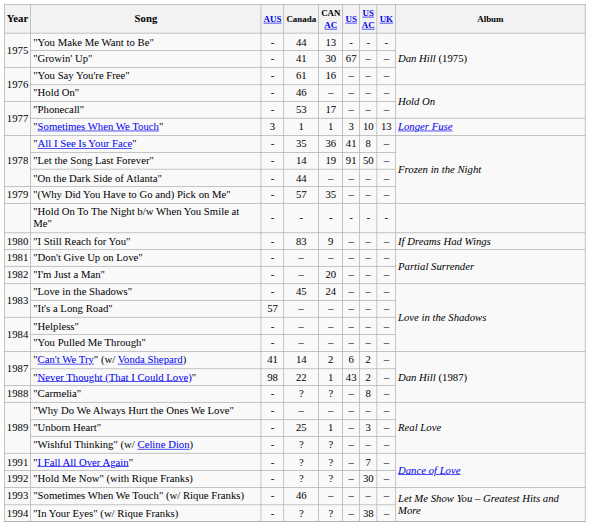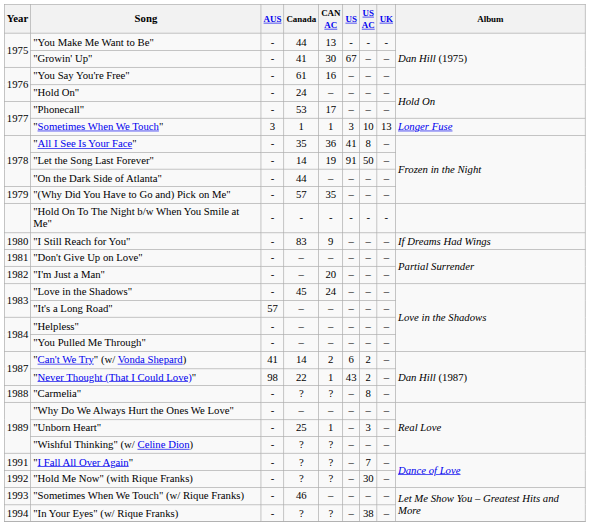 <table class="wikitable">
 <tr>
 <th>Year</th>
 <th>Song</th>
 <th><small><a href='#'>AUS</a></small></th>
 <th><small>Canada</small></th>
 <th><small>CAN<br><a href='#'>AC</a></small></th>
 <th><small><a href='#'>US</a></small></th>
 <th><small><a href='#'>US<br>AC</a></small></th>
 <th><small><a href='#'>UK</a> </small></th>
 <th><small>Album</small></th>
 </tr>
 <tr>
 <td rowspan="2">1975</td>
 <td>"You Make Me Want to Be"</td>
 <td align="center">-</td>
 <td align="center">44</td>
 <td align="center">13</td>
 <td align="center">-</td>
 <td align="center">-</td>
 <td align="center">-</td>
 <td rowspan="3"><em>Dan Hill</em> (1975)</td>
 </tr>
 <tr>
 <td>"Growin' Up"</td>
 <td align="center">-</td>
 <td align="center">41</td>
 <td align="center">30</td>
 <td align="center">67</td>
 <td align="center">–</td>
 <td align="center">–</td>
 </tr>
 <tr>
 <td rowspan="2">1976</td>
 <td>"You Say You're Free"</td>
 <td align="center">-</td>
 <td align="center">61</td>
 <td align="center">16</td>
 <td align="center">–</td>
 <td align="center">–</td>
 <td align="center">–</td>
 </tr>
 <tr>
 <td>"Hold On"</td>
 <td align="center">-</td>
-<td align="center">46</td>
+<td align="center">24</td>
 <td align="center">–</td>
 <td align="center">–</td>
 <td align="center">–</td>
 <td align="center">–</td>
 <td rowspan="2"><em>Hold On</em></td>
 </tr>
 <tr>
 <td rowspan="2">1977</td>
 <td>"Phonecall"</td>
 <td align="center">-</td>
 <td align="center">53</td>
 <td align="center">17</td>
 <td align="center">–</td>
 <td align="center">–</td>
 <td align="center">–</td>
 </tr>
 <tr>
 <td>"<a href='#'>Sometimes When We Touch</a>"</td>
 <td align="center">3</td>
 <td align="center">1</td>
 <td align="center">1</td>
 <td align="center">3</td>
 <td align="center">10</td>
 <td align="center">13</td>
 <td><em><a href='#'>Longer Fuse</a></em></td>
 </tr>
 <tr>
 <td rowspan="3">1978</td>
 <td>"<a href='#'>All I See Is Your Face</a>"</td>
 <td align="center">-</td>
 <td align="center">35</td>
 <td align="center">36</td>
 <td align="center">41</td>
 <td align="center">8</td>
 <td align="center">–</td>
 <td rowspan="4"><em>Frozen in the Night</em></td>
 </tr>
 <tr>
 <td>"Let the Song Last Forever"</td>
 <td align="center">-</td>
 <td align="center">14</td>
 <td align="center">19</td>
 <td align="center">91</td>
 <td align="center">50</td>
 <td align="center">–</td>
 </tr>
 <tr>
 <td>"On the Dark Side of Atlanta"</td>
 <td align="center">-</td>
 <td align="center">44</td>
 <td align="center">–</td>
 <td align="center">–</td>
 <td align="center">–</td>
 <td align="center">–</td>
 </tr>
 <tr>
 <td>1979</td>
 <td>"(Why Did You Have to Go and) Pick on Me"</td>
 <td align="center">-</td>
 <td align="center">57</td>
 <td align="center">35</td>
 <td align="center">–</td>
 <td align="center">–</td>
 <td align="center">–</td>
 </tr>
 <tr>
 <td></td>
 <td>"Hold On To The Night b/w When You Smile at Me"</td>
 <td align="center">-</td>
 <td align="center">-</td>
 <td align="center">-</td>
 <td align="center">-</td>
 <td align="center">-</td>
 <td align="center">-</td>
 </tr>
 <tr>
 <td>1980</td>
 <td>"I Still Reach for You"</td>
 <td align="center">-</td>
 <td align="center">83</td>
 <td align="center">9</td>
 <td align="center">–</td>
 <td align="center">–</td>
 <td align="center">–</td>
 <td><em>If Dreams Had Wings</em></td>
 </tr>
 <tr>
 <td>1981</td>
 <td>"Don't Give Up on Love"</td>
 <td align="center">-</td>
 <td align="center">–</td>
 <td align="center">–</td>
 <td align="center">–</td>
 <td align="center">–</td>
 <td align="center">–</td>
 <td rowspan="2"><em>Partial Surrender</em></td>
 </tr>
 <tr>
 <td>1982</td>
 <td>"I'm Just a Man"</td>
 <td align="center">-</td>
 <td align="center">–</td>
 <td align="center">20</td>
 <td align="center">–</td>
 <td align="center">–</td>
 <td align="center">–</td>
 </tr>
 <tr>
 <td rowspan="2">1983</td>
 <td>"Love in the Shadows"</td>
 <td align="center">-</td>
 <td align="center">45</td>
 <td align="center">24</td>
 <td align="center">–</td>
 <td align="center">–</td>
 <td align="center">–</td>
 <td rowspan="4"><em>Love in the Shadows</em></td>
 </tr>
 <tr>
 <td>"It's a Long Road"</td>
 <td align="center">57</td>
 <td align="center">–</td>
 <td align="center">–</td>
 <td align="center">–</td>
 <td align="center">–</td>
 <td align="center">–</td>
 </tr>
 <tr>
 <td rowspan="2">1984</td>
 <td>"Helpless"</td>
 <td align="center">-</td>
 <td align="center">–</td>
 <td align="center">–</td>
 <td align="center">–</td>
 <td align="center">–</td>
 <td align="center">–</td>
 </tr>
 <tr>
 <td>"You Pulled Me Through"</td>
 <td align="center">-</td>
 <td align="center">–</td>
 <td align="center">–</td>
 <td align="center">–</td>
 <td align="center">–</td>
 <td align="center">–</td>
 </tr>
 <tr>
 <td rowspan="2">1987</td>
 <td>"<a href='#'>Can't We Try</a>" (w/ <a href='#'>Vonda Shepard</a>)</td>
 <td align="center">41</td>
 <td align="center">14</td>
 <td align="center">2</td>
 <td align="center">6</td>
 <td align="center">2</td>
 <td align="center">–</td>
 <td rowspan="3"><em>Dan Hill</em> (1987)</td>
 </tr>
 <tr>
 <td>"<a href='#'>Never Thought (That I Could Love)</a>"</td>
 <td align="center">98</td>
 <td align="center">22</td>
 <td align="center">1</td>
 <td align="center">43</td>
 <td align="center">2</td>
 <td align="center">–</td>
 </tr>
 <tr>
 <td>1988</td>
 <td>"Carmelia"</td>
 <td align="center">-</td>
 <td align="center">?</td>
 <td align="center">?</td>
 <td align="center">–</td>
 <td align="center">8</td>
 <td align="center">–</td>
 </tr>
 <tr>
 <td rowspan="3">1989</td>
 <td>"Why Do We Always Hurt the Ones We Love"</td>
 <td align="center">-</td>
 <td align="center">–</td>
 <td align="center">–</td>
 <td align="center">–</td>
 <td align="center">–</td>
 <td align="center">–</td>
 <td rowspan="3"><em>Real Love</em></td>
 </tr>
 <tr>
 <td>"Unborn Heart"</td>
 <td align="center">-</td>
 <td align="center">25</td>
 <td align="center">1</td>
 <td align="center">–</td>
 <td align="center">3</td>
 <td align="center">–</td>
 </tr>
 <tr>
 <td>"Wishful Thinking" (w/ <a href='#'>Celine Dion</a>)</td>
 <td align="center">-</td>
 <td align="center">?</td>
 <td align="center">?</td>
 <td align="center">–</td>
 <td align="center">–</td>
 <td align="center">–</td>
 </tr>
 <tr>
 <td>1991</td>
 <td>"<a href='#'>I Fall All Over Again</a>"</td>
 <td align="center">-</td>
 <td align="center">?</td>
 <td align="center">?</td>
 <td align="center">–</td>
 <td align="center">7</td>
 <td align="center">–</td>
 <td rowspan="2"><em><a href='#'>Dance of Love</a></em></td>
 </tr>
 <tr>
 <td>1992</td>
 <td>"Hold Me Now" (with Rique Franks)</td>
 <td align="center">-</td>
 <td align="center">?</td>
 <td align="center">?</td>
 <td align="center">–</td>
 <td align="center">30</td>
 <td align="center">–</td>
 </tr>
 <tr>
 <td>1993</td>
 <td>"Sometimes When We Touch" (w/ Rique Franks)</td>
 <td align="center">-</td>
 <td align="center">46</td>
 <td align="center">–</td>
 <td align="center">–</td>
 <td align="center">–</td>
 <td align="center">–</td>
 <td rowspan=2><em>Let Me Show You – Greatest Hits and More</em></td>
 </tr>
 <tr>
 <td>1994</td>
 <td>"In Your Eyes" (w/ Rique Franks)</td>
 <td align="center">-</td>
 <td align="center">?</td>
 <td align="center">?</td>
 <td align="center">–</td>
 <td align="center">38</td>
 <td align="center">–</td>
 </tr>
 <tr>
 </tr>
 </table>
